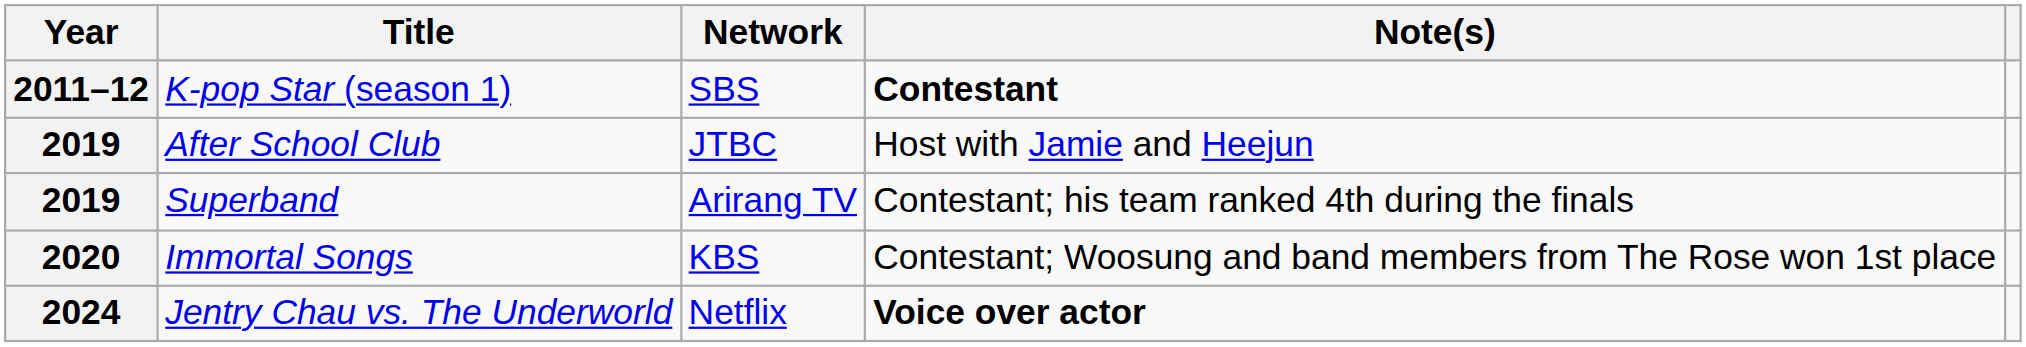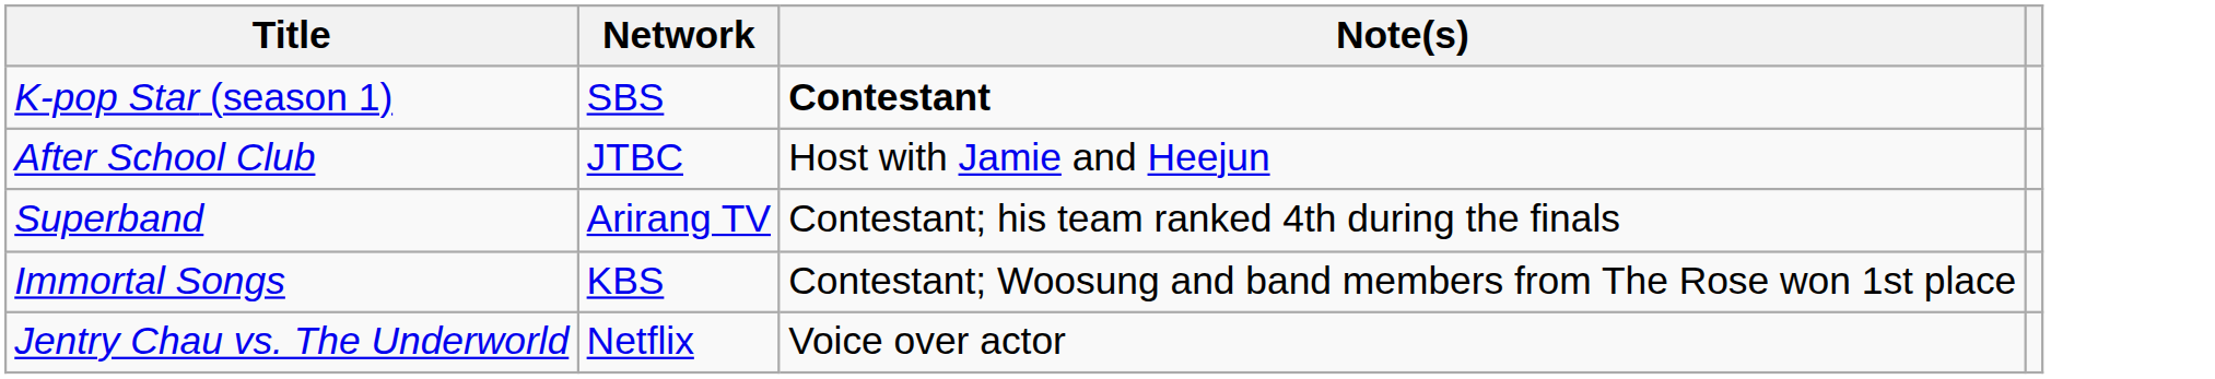 <table class="wikitable plainrowheaders" style="text-align:left;">
 <tr>
-<th scope="col">Year</th>
 <th scope="col">Title</th>
 <th scope="col">Network</th>
 <th scope="col">Note(s)</th>
 <th scope="col"></th>
 </tr>
 <tr>
-<th scope="row">2011–12</th>
 <td><a href='#'><em>K-pop Star</em> (season 1)</a></td>
 <td><a href='#'>SBS</a></td>
 <td><strong>Contestant</strong></td>
 <td></td>
 </tr>
 <tr>
-<th scope="row">2019</th>
 <td><em><a href='#'>After School Club</a></em></td>
 <td><a href='#'>JTBC</a></td>
 <td>Host with <a href='#'>Jamie</a> and <a href='#'>Heejun</a></td>
 <td></td>
 </tr>
 <tr>
-<th scope="row">2019</th>
 <td><em><a href='#'>Superband</a></em></td>
 <td><a href='#'>Arirang TV</a></td>
 <td>Contestant; his team ranked 4th during the finals</td>
 <td></td>
 </tr>
 <tr>
-<th scope="row">2020</th>
 <td><em><a href='#'>Immortal Songs</a></em></td>
 <td><a href='#'>KBS</a></td>
 <td>Contestant; Woosung and band members from The Rose won 1st place</td>
 <td></td>
 </tr>
 <tr>
-<th scope="row">2024</th>
 <td><em><a href='#'>Jentry Chau vs. The Underworld</a></em></td>
 <td><a href='#'>Netflix</a></td>
-<td><strong>Voice over actor</strong></td>
+<td>Voice over actor</td>
 <td></td>
 </tr>
 </table>
